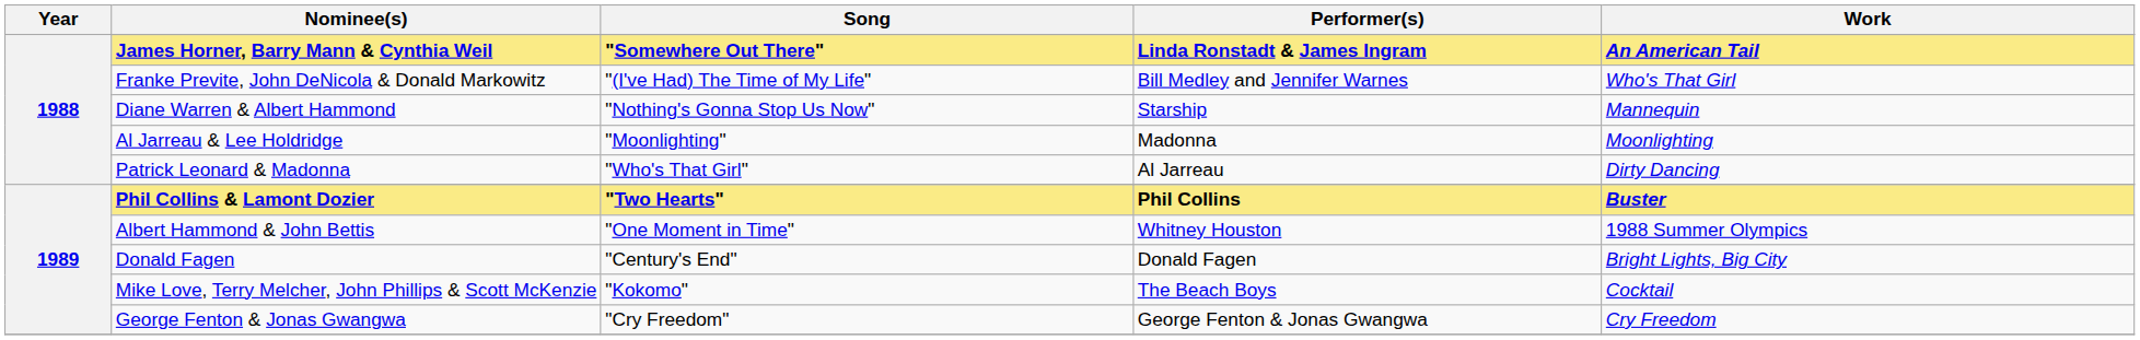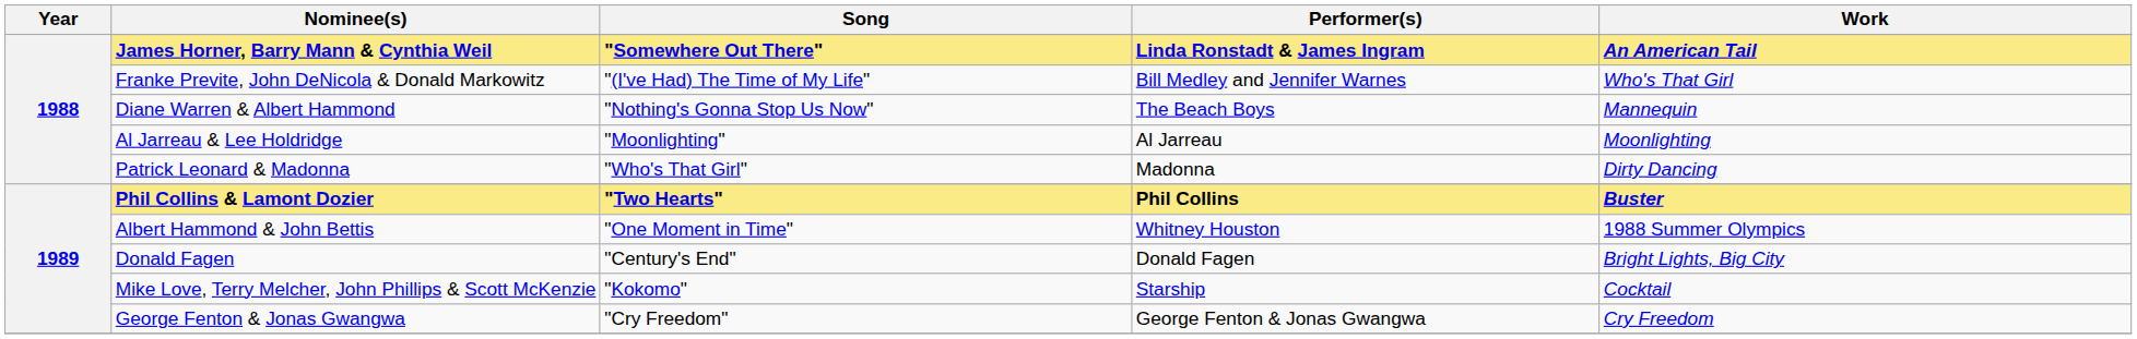 <table class="wikitable">
 <tr>
 <th width="5%">Year</th>
 <th width="23%">Nominee(s)</th>
 <th width="25%">Song</th>
 <th width="22%">Performer(s)</th>
 <th width="25%">Work</th>
 </tr>
 <tr>
 <th scope="row" rowspan="6" style="text-align:center;"><a href='#'>1988</a><br></th>
 </tr>
 <tr style="background:#FAEB86">
 <td><strong><a href='#'>James Horner</a>, <a href='#'>Barry Mann</a> & <a href='#'>Cynthia Weil</a></strong></td>
 <td><strong>"<a href='#'>Somewhere Out There</a>"</strong></td>
 <td><strong><a href='#'>Linda Ronstadt</a> & <a href='#'>James Ingram</a></strong></td>
 <td><strong><em><a href='#'>An American Tail</a></em></strong></td>
 </tr>
 <tr>
 <td><a href='#'>Franke Previte</a>, <a href='#'>John DeNicola</a> & Donald Markowitz</td>
 <td>"<a href='#'>(I've Had) The Time of My Life</a>"</td>
 <td><a href='#'>Bill Medley</a> and <a href='#'>Jennifer Warnes</a></td>
 <td><em><a href='#'>Who's That Girl</a></em></td>
 </tr>
 <tr>
 <td><a href='#'>Diane Warren</a> & <a href='#'>Albert Hammond</a></td>
 <td>"<a href='#'>Nothing's Gonna Stop Us Now</a>"</td>
-<td><a href='#'>Starship</a></td>
+<td><a href='#'>The Beach Boys</a></td>
 <td><em><a href='#'>Mannequin</a></em></td>
 </tr>
 <tr>
 <td><a href='#'>Al Jarreau</a> & <a href='#'>Lee Holdridge</a></td>
 <td>"<a href='#'>Moonlighting</a>"</td>
-<td>Madonna</td>
+<td>Al Jarreau</td>
 <td><em><a href='#'>Moonlighting</a></em></td>
 </tr>
 <tr>
 <td><a href='#'>Patrick Leonard</a> & <a href='#'>Madonna</a></td>
 <td>"<a href='#'>Who's That Girl</a>"</td>
-<td>Al Jarreau</td>
+<td>Madonna</td>
 <td><em><a href='#'>Dirty Dancing</a></em></td>
 </tr>
 <tr>
 <th scope="row" rowspan="6" style="text-align:center;"><a href='#'>1989</a><br></th>
 </tr>
 <tr style="background:#FAEB86">
 <td><strong><a href='#'>Phil Collins</a> & <a href='#'>Lamont Dozier</a></strong></td>
 <td><strong>"<a href='#'>Two Hearts</a>"</strong></td>
 <td><strong>Phil Collins</strong></td>
 <td><strong><em><a href='#'>Buster</a></em></strong></td>
 </tr>
 <tr>
 <td><a href='#'>Albert Hammond</a> & <a href='#'>John Bettis</a></td>
 <td>"<a href='#'>One Moment in Time</a>"</td>
 <td><a href='#'>Whitney Houston</a></td>
 <td><a href='#'>1988 Summer Olympics</a></td>
 </tr>
 <tr>
 <td><a href='#'>Donald Fagen</a></td>
 <td>"Century's End"</td>
 <td>Donald Fagen</td>
 <td><em><a href='#'>Bright Lights, Big City</a></em></td>
 </tr>
 <tr>
 <td><a href='#'>Mike Love</a>, <a href='#'>Terry Melcher</a>, <a href='#'>John Phillips</a> & <a href='#'>Scott McKenzie</a></td>
 <td>"<a href='#'>Kokomo</a>"</td>
-<td><a href='#'>The Beach Boys</a></td>
+<td><a href='#'>Starship</a></td>
 <td><em><a href='#'>Cocktail</a></em></td>
 </tr>
 <tr>
 <td><a href='#'>George Fenton</a> & <a href='#'>Jonas Gwangwa</a></td>
 <td>"Cry Freedom"</td>
 <td>George Fenton & Jonas Gwangwa</td>
 <td><em><a href='#'>Cry Freedom</a></em></td>
 </tr>
 <tr>
 </tr>
 </table>
